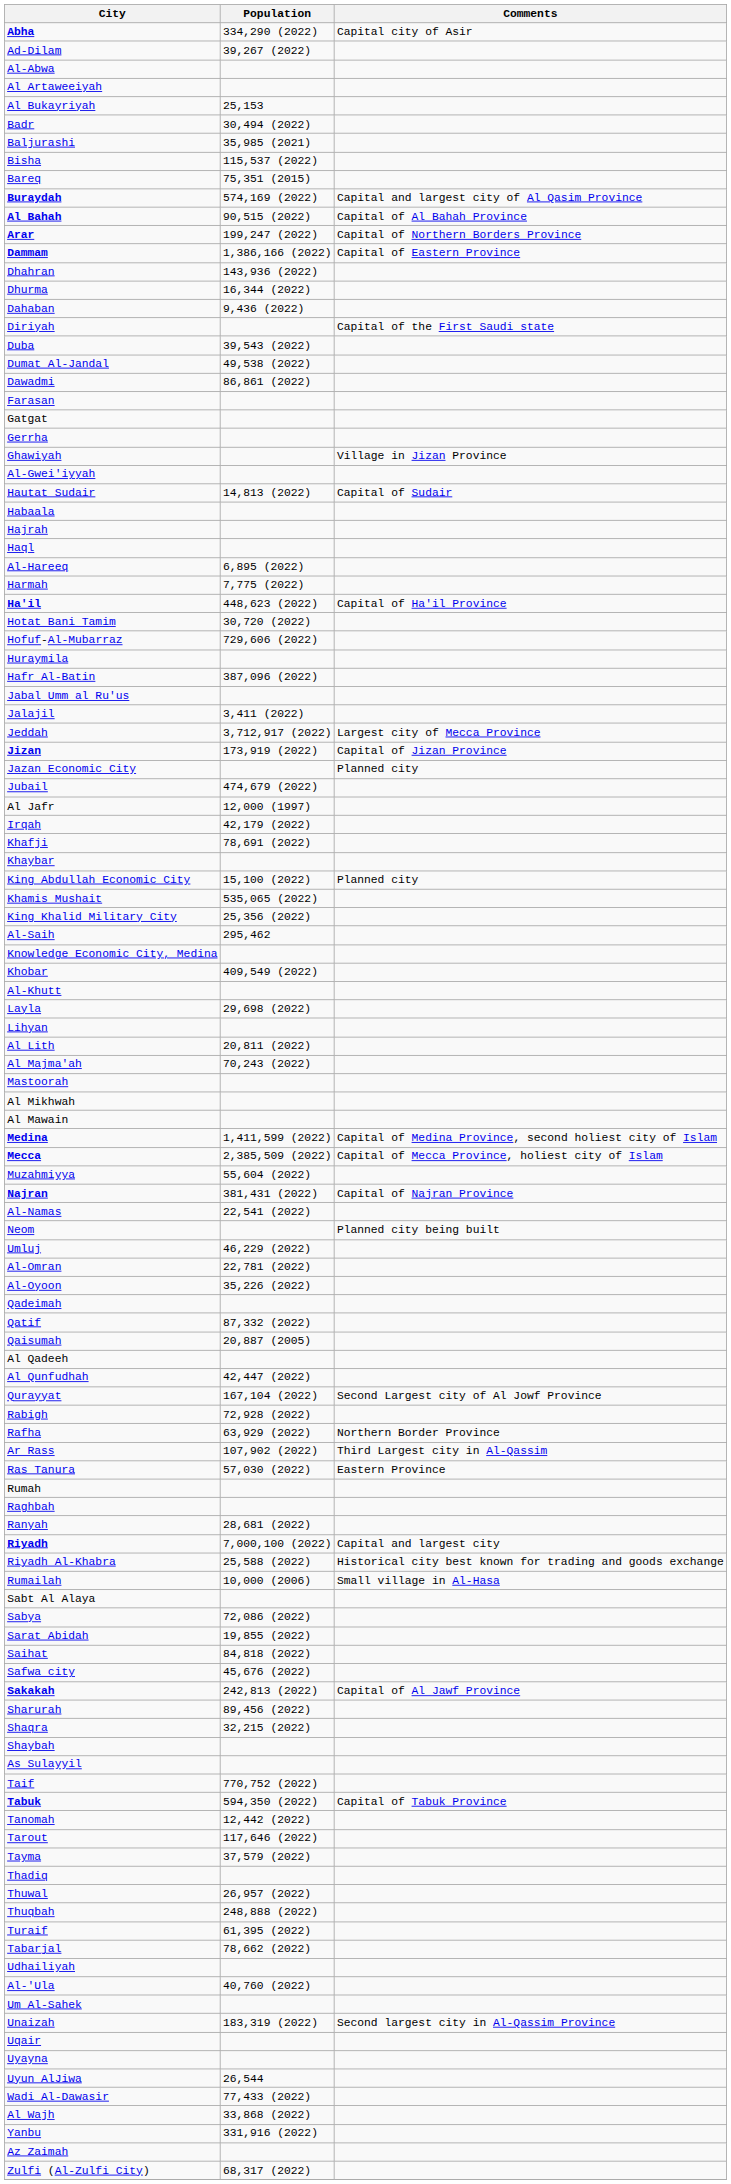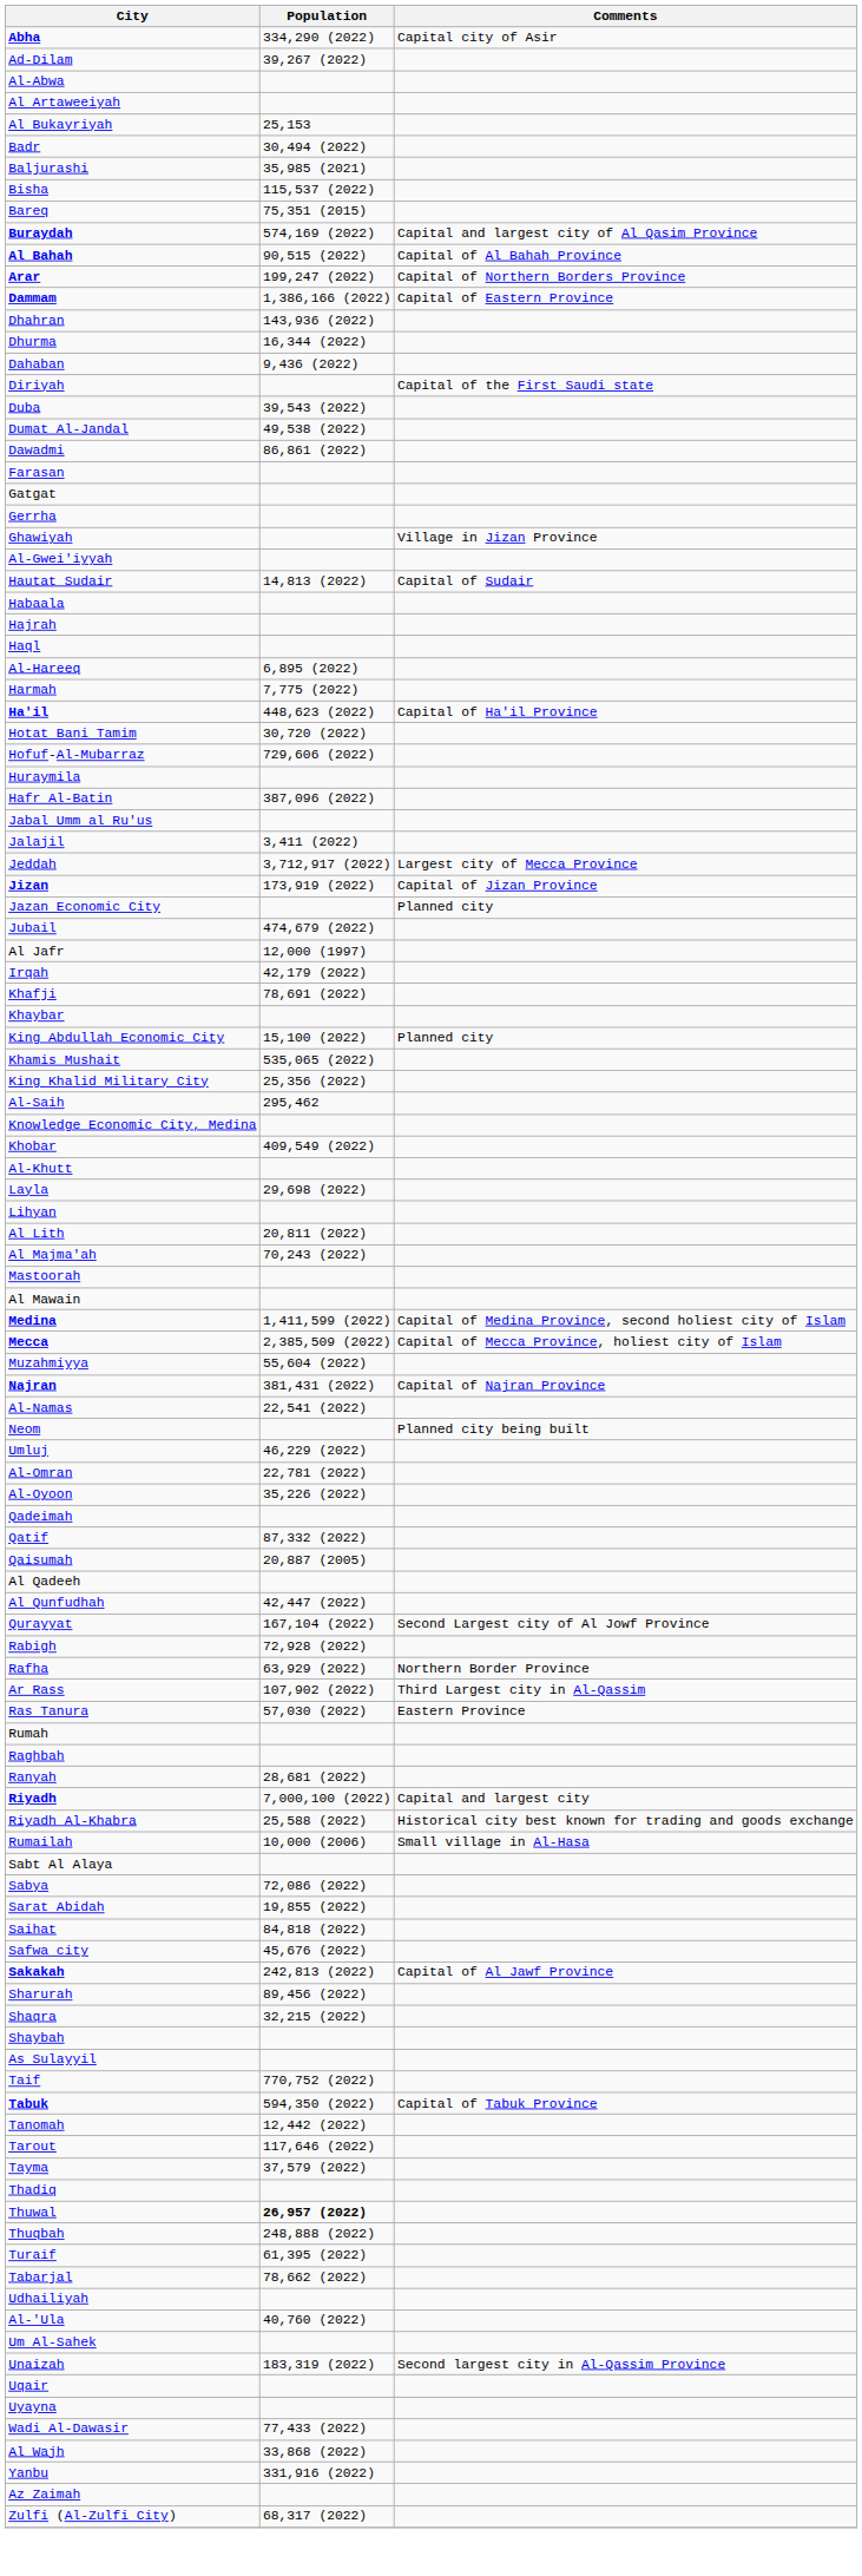 <table class="wikitable sortable sticky-header">
 <tr>
 <th>City</th>
 <th data-sort-type=number>Population</th>
 <th>Comments</th>
 </tr>
 <tr>
 <td><strong><a href='#'>Abha</a></strong></td>
 <td>334,290 (2022)</td>
 <td>Capital city of Asir</td>
 </tr>
 <tr>
 <td><a href='#'>Ad-Dilam</a></td>
 <td>39,267  (2022)</td>
 <td></td>
 </tr>
 <tr>
 <td><a href='#'>Al-Abwa</a></td>
 <td></td>
 <td></td>
 </tr>
 <tr>
 <td><a href='#'>Al Artaweeiyah</a></td>
 <td></td>
 <td></td>
 </tr>
 <tr>
 <td><a href='#'>Al Bukayriyah</a></td>
 <td>25,153</td>
 <td></td>
 </tr>
 <tr>
 <td><a href='#'>Badr</a></td>
 <td>30,494 (2022)</td>
 <td></td>
 </tr>
 <tr>
 <td><a href='#'>Baljurashi</a></td>
 <td>35,985 (2021)</td>
 <td></td>
 </tr>
 <tr>
 <td><a href='#'>Bisha</a></td>
 <td>115,537 (2022)</td>
 <td></td>
 </tr>
 <tr>
 <td><a href='#'>Bareq</a></td>
 <td>75,351 (2015)</td>
 <td></td>
 </tr>
 <tr>
 <td><strong><a href='#'>Buraydah</a></strong></td>
 <td>574,169 (2022)</td>
 <td>Capital and largest city of <a href='#'>Al Qasim Province</a></td>
 </tr>
 <tr>
 <td><strong><a href='#'>Al Bahah</a></strong></td>
 <td>90,515 (2022)</td>
 <td>Capital of <a href='#'>Al Bahah Province</a></td>
 </tr>
 <tr>
 <td><strong><a href='#'>Arar</a></strong></td>
 <td>199,247 (2022)</td>
 <td>Capital of <a href='#'>Northern Borders Province</a></td>
 </tr>
 <tr>
 <td><strong><a href='#'>Dammam</a></strong></td>
 <td>1,386,166 (2022)</td>
 <td>Capital of <a href='#'>Eastern Province</a></td>
 </tr>
 <tr>
 <td><a href='#'>Dhahran</a></td>
 <td>143,936 (2022)</td>
 <td></td>
 </tr>
 <tr>
 <td><a href='#'>Dhurma</a></td>
 <td>16,344 (2022)</td>
 <td></td>
 </tr>
 <tr>
 <td><a href='#'>Dahaban</a></td>
 <td>9,436 (2022)</td>
 <td></td>
 </tr>
 <tr>
 <td><a href='#'>Diriyah</a></td>
 <td></td>
 <td>Capital of the <a href='#'>First Saudi state</a></td>
 </tr>
 <tr>
 <td><a href='#'>Duba</a></td>
 <td>39,543 (2022)</td>
 <td></td>
 </tr>
 <tr>
 <td><a href='#'>Dumat Al-Jandal</a></td>
 <td>49,538 (2022)</td>
 <td></td>
 </tr>
 <tr>
 <td><a href='#'>Dawadmi</a></td>
 <td>86,861 (2022)</td>
 <td></td>
 </tr>
 <tr>
 <td><a href='#'>Farasan</a></td>
 <td></td>
 <td></td>
 </tr>
 <tr>
 <td>Gatgat</td>
 <td></td>
 <td></td>
 </tr>
 <tr>
 <td><a href='#'>Gerrha</a></td>
 <td></td>
 <td></td>
 </tr>
 <tr>
 <td><a href='#'>Ghawiyah</a></td>
 <td></td>
 <td>Village in <a href='#'>Jizan</a> Province</td>
 </tr>
 <tr>
 <td><a href='#'>Al-Gwei'iyyah</a></td>
 <td></td>
 <td></td>
 </tr>
 <tr>
 <td><a href='#'>Hautat Sudair</a></td>
 <td>14,813 (2022)</td>
 <td>Capital of <a href='#'>Sudair</a></td>
 </tr>
 <tr>
 <td><a href='#'>Habaala</a></td>
 <td></td>
 <td></td>
 </tr>
 <tr>
 <td><a href='#'>Hajrah</a></td>
 <td></td>
 <td></td>
 </tr>
 <tr>
 <td><a href='#'>Haql</a></td>
 <td></td>
 <td></td>
 </tr>
 <tr>
 <td><a href='#'>Al-Hareeq</a></td>
 <td>6,895 (2022)</td>
 <td></td>
 </tr>
 <tr>
 <td><a href='#'>Harmah</a></td>
 <td>7,775 (2022)</td>
 <td></td>
 </tr>
 <tr>
 <td><strong><a href='#'>Ha'il</a></strong></td>
 <td>448,623 (2022)</td>
 <td>Capital of <a href='#'>Ha'il Province</a></td>
 </tr>
 <tr>
 <td><a href='#'>Hotat Bani Tamim</a></td>
 <td>30,720 (2022)</td>
 <td></td>
 </tr>
 <tr>
 <td><a href='#'>Hofuf</a>-<a href='#'>Al-Mubarraz</a></td>
 <td>729,606 (2022)</td>
 <td></td>
 </tr>
 <tr>
 <td><a href='#'>Huraymila</a></td>
 <td></td>
 <td></td>
 </tr>
 <tr>
 <td><a href='#'>Hafr Al-Batin</a></td>
 <td>387,096 (2022)</td>
 <td></td>
 </tr>
 <tr>
 <td><a href='#'>Jabal Umm al Ru'us</a></td>
 <td></td>
 <td></td>
 </tr>
 <tr>
 <td><a href='#'>Jalajil</a></td>
 <td>3,411 (2022)</td>
 <td></td>
 </tr>
 <tr>
 <td><a href='#'>Jeddah</a></td>
 <td>3,712,917 (2022)</td>
 <td>Largest city of <a href='#'>Mecca Province</a></td>
 </tr>
 <tr>
 <td><strong><a href='#'>Jizan</a></strong></td>
 <td>173,919 (2022)</td>
 <td>Capital of <a href='#'>Jizan Province</a></td>
 </tr>
 <tr>
 <td><a href='#'>Jazan Economic City</a></td>
 <td></td>
 <td>Planned city</td>
 </tr>
 <tr>
 <td><a href='#'>Jubail</a></td>
 <td>474,679 (2022)</td>
 <td></td>
 </tr>
 <tr>
 <td>Al Jafr</td>
 <td>12,000 (1997)</td>
 <td></td>
 </tr>
 <tr>
 <td><a href='#'>Irqah</a></td>
 <td>42,179 (2022)</td>
 <td></td>
 </tr>
 <tr>
 <td><a href='#'>Khafji</a></td>
 <td>78,691 (2022)</td>
 <td></td>
 </tr>
 <tr>
 <td><a href='#'>Khaybar</a></td>
 <td></td>
 <td></td>
 </tr>
 <tr>
 <td><a href='#'>King Abdullah Economic City</a></td>
 <td>15,100 (2022)</td>
 <td>Planned city</td>
 </tr>
 <tr>
 <td><a href='#'>Khamis Mushait</a></td>
 <td>535,065 (2022)</td>
 <td></td>
 </tr>
 <tr>
 <td><a href='#'>King Khalid Military City</a></td>
 <td>25,356 (2022)</td>
 <td></td>
 </tr>
 <tr>
 <td><a href='#'>Al-Saih</a></td>
 <td>295,462</td>
 <td></td>
 </tr>
 <tr>
 <td><a href='#'>Knowledge Economic City, Medina</a></td>
 <td></td>
 <td></td>
 </tr>
 <tr>
 <td><a href='#'>Khobar</a></td>
 <td>409,549 (2022)</td>
 <td></td>
 </tr>
 <tr>
 <td><a href='#'>Al-Khutt</a></td>
 <td></td>
 <td></td>
 </tr>
 <tr>
 <td><a href='#'>Layla</a></td>
 <td>29,698 (2022)</td>
 <td></td>
 </tr>
 <tr>
 <td><a href='#'>Lihyan</a></td>
 <td></td>
 <td></td>
 </tr>
 <tr>
 <td><a href='#'>Al Lith</a></td>
 <td>20,811 (2022)</td>
 <td></td>
 </tr>
 <tr>
 <td><a href='#'>Al Majma'ah</a></td>
 <td>70,243 (2022)</td>
 <td></td>
 </tr>
 <tr>
 <td><a href='#'>Mastoorah</a></td>
 <td></td>
 <td></td>
 </tr>
 <tr>
-<td>Al Mikhwah</td>
-<td></td>
-<td></td>
-</tr>
-<tr>
 <td>Al Mawain</td>
 <td></td>
 <td></td>
 </tr>
 <tr>
 <td><strong><a href='#'>Medina</a></strong></td>
 <td>1,411,599 (2022)</td>
 <td>Capital of <a href='#'>Medina Province</a>, second holiest city of <a href='#'>Islam</a></td>
 </tr>
 <tr>
 <td><strong><a href='#'>Mecca</a></strong></td>
 <td>2,385,509 (2022)</td>
 <td>Capital of <a href='#'>Mecca Province</a>, holiest city of <a href='#'>Islam</a></td>
 </tr>
 <tr>
 <td><a href='#'>Muzahmiyya</a></td>
 <td>55,604 (2022)</td>
 <td></td>
 </tr>
 <tr>
 <td><strong><a href='#'>Najran</a></strong></td>
 <td>381,431 (2022)</td>
 <td>Capital of <a href='#'>Najran Province</a></td>
 </tr>
 <tr>
 <td><a href='#'>Al-Namas</a></td>
 <td>22,541 (2022)</td>
 <td></td>
 </tr>
 <tr>
 <td><a href='#'>Neom</a></td>
 <td></td>
 <td>Planned city being built</td>
 </tr>
 <tr>
 <td><a href='#'>Umluj</a></td>
 <td>46,229 (2022)</td>
 <td></td>
 </tr>
 <tr>
 <td><a href='#'>Al-Omran</a></td>
 <td>22,781 (2022)</td>
 <td></td>
 </tr>
 <tr>
 <td><a href='#'>Al-Oyoon</a></td>
 <td>35,226 (2022)</td>
 <td></td>
 </tr>
 <tr>
 <td><a href='#'>Qadeimah</a></td>
 <td></td>
 <td></td>
 </tr>
 <tr>
 <td><a href='#'>Qatif</a></td>
 <td>87,332 (2022)</td>
 <td></td>
 </tr>
 <tr>
 <td><a href='#'>Qaisumah</a></td>
 <td>20,887 (2005)</td>
 <td></td>
 </tr>
 <tr>
 <td>Al Qadeeh</td>
 <td></td>
 <td></td>
 </tr>
 <tr>
 <td><a href='#'>Al Qunfudhah</a></td>
 <td>42,447 (2022)</td>
 <td></td>
 </tr>
 <tr>
 <td><a href='#'>Qurayyat</a></td>
 <td>167,104 (2022)</td>
 <td>Second Largest city of Al Jowf Province</td>
 </tr>
 <tr>
 <td><a href='#'>Rabigh</a></td>
 <td>72,928 (2022)</td>
 <td></td>
 </tr>
 <tr>
 <td><a href='#'>Rafha</a></td>
 <td>63,929 (2022)</td>
 <td>Northern Border Province</td>
 </tr>
 <tr>
 <td><a href='#'>Ar Rass</a></td>
 <td>107,902 (2022)</td>
 <td>Third Largest city in <a href='#'>Al-Qassim</a></td>
 </tr>
 <tr>
 <td><a href='#'>Ras Tanura</a></td>
 <td>57,030 (2022)</td>
 <td>Eastern Province</td>
 </tr>
 <tr>
 <td>Rumah</td>
 <td></td>
 <td></td>
 </tr>
 <tr>
 <td><a href='#'>Raghbah</a></td>
 <td></td>
 <td></td>
 </tr>
 <tr>
 <td><a href='#'>Ranyah</a></td>
 <td>28,681 (2022)</td>
 <td></td>
 </tr>
 <tr>
 <td><strong><a href='#'>Riyadh</a></strong></td>
 <td>7,000,100 (2022)</td>
 <td>Capital and largest city</td>
 </tr>
 <tr>
 <td><a href='#'>Riyadh Al-Khabra</a></td>
 <td>25,588 (2022)</td>
 <td>Historical city best known for trading and goods exchange</td>
 </tr>
 <tr>
 <td><a href='#'>Rumailah</a></td>
 <td>10,000 (2006)</td>
 <td>Small village in <a href='#'>Al-Hasa</a></td>
 </tr>
 <tr>
 <td>Sabt Al Alaya</td>
 <td></td>
 <td></td>
 </tr>
 <tr>
 <td><a href='#'>Sabya</a></td>
 <td>72,086 (2022)</td>
 <td></td>
 </tr>
 <tr>
 <td><a href='#'>Sarat Abidah</a></td>
 <td>19,855 (2022)</td>
 <td></td>
 </tr>
 <tr>
 <td><a href='#'>Saihat</a></td>
 <td>84,818 (2022)</td>
 <td></td>
 </tr>
 <tr>
 <td><a href='#'>Safwa city</a></td>
 <td>45,676 (2022)</td>
 <td></td>
 </tr>
 <tr>
 <td><strong><a href='#'>Sakakah</a></strong></td>
 <td>242,813 (2022)</td>
 <td>Capital of <a href='#'>Al Jawf Province</a></td>
 </tr>
 <tr>
 <td><a href='#'>Sharurah</a></td>
 <td>89,456 (2022)</td>
 <td></td>
 </tr>
 <tr>
 <td><a href='#'>Shaqra</a></td>
 <td>32,215 (2022)</td>
 <td></td>
 </tr>
 <tr>
 <td><a href='#'>Shaybah</a></td>
 <td></td>
 <td></td>
 </tr>
 <tr>
 <td><a href='#'>As Sulayyil</a></td>
 <td></td>
 <td></td>
 </tr>
 <tr>
 <td><a href='#'>Taif</a></td>
 <td>770,752 (2022)</td>
 <td></td>
 </tr>
 <tr>
 <td><strong><a href='#'>Tabuk</a></strong></td>
 <td>594,350 (2022)</td>
 <td>Capital of <a href='#'>Tabuk Province</a></td>
 </tr>
 <tr>
 <td><a href='#'>Tanomah</a></td>
 <td>12,442 (2022)</td>
 <td></td>
 </tr>
 <tr>
 <td><a href='#'>Tarout</a></td>
 <td>117,646 (2022)</td>
 <td></td>
 </tr>
 <tr>
 <td><a href='#'>Tayma</a></td>
 <td>37,579 (2022)</td>
 <td></td>
 </tr>
 <tr>
 <td><a href='#'>Thadiq</a></td>
 <td></td>
 <td></td>
 </tr>
 <tr>
 <td><a href='#'>Thuwal</a></td>
-<td>26,957 (2022)</td>
+<td><strong>26,957 (2022)</strong></td>
 <td></td>
 </tr>
 <tr>
 <td><a href='#'>Thuqbah</a></td>
 <td>248,888 (2022)</td>
 <td></td>
 </tr>
 <tr>
 <td><a href='#'>Turaif</a></td>
 <td>61,395 (2022)</td>
 <td></td>
 </tr>
 <tr>
 <td><a href='#'>Tabarjal</a></td>
 <td>78,662 (2022)</td>
 <td></td>
 </tr>
 <tr>
 <td><a href='#'>Udhailiyah</a></td>
 <td></td>
 <td></td>
 </tr>
 <tr>
 <td><a href='#'>Al-'Ula</a></td>
 <td>40,760 (2022)</td>
 <td></td>
 </tr>
 <tr>
 <td><a href='#'>Um Al-Sahek</a></td>
 <td></td>
 <td></td>
 </tr>
 <tr>
 <td><a href='#'>Unaizah</a></td>
 <td>183,319 (2022)</td>
 <td>Second largest city in <a href='#'>Al-Qassim Province</a></td>
 </tr>
 <tr>
 <td><a href='#'>Uqair</a></td>
 <td></td>
 <td></td>
 </tr>
 <tr>
 <td><a href='#'>Uyayna</a></td>
 <td></td>
 <td></td>
 </tr>
 <tr>
-<td><a href='#'>Uyun AlJiwa</a></td>
-<td>26,544</td>
-<td></td>
-</tr>
-<tr>
 <td><a href='#'>Wadi Al-Dawasir</a></td>
 <td>77,433 (2022)</td>
 <td></td>
 </tr>
 <tr>
 <td><a href='#'>Al Wajh</a></td>
 <td>33,868 (2022)</td>
 <td></td>
 </tr>
 <tr>
 <td><a href='#'>Yanbu</a></td>
 <td>331,916 (2022)</td>
 <td></td>
 </tr>
 <tr>
 <td><a href='#'>Az Zaimah</a></td>
 <td></td>
 <td></td>
 </tr>
 <tr>
 <td><a href='#'>Zulfi</a> (<a href='#'>Al-Zulfi City</a>)</td>
 <td>68,317 (2022)</td>
 <td></td>
 </tr>
 <tr>
 </tr>
 </table>
